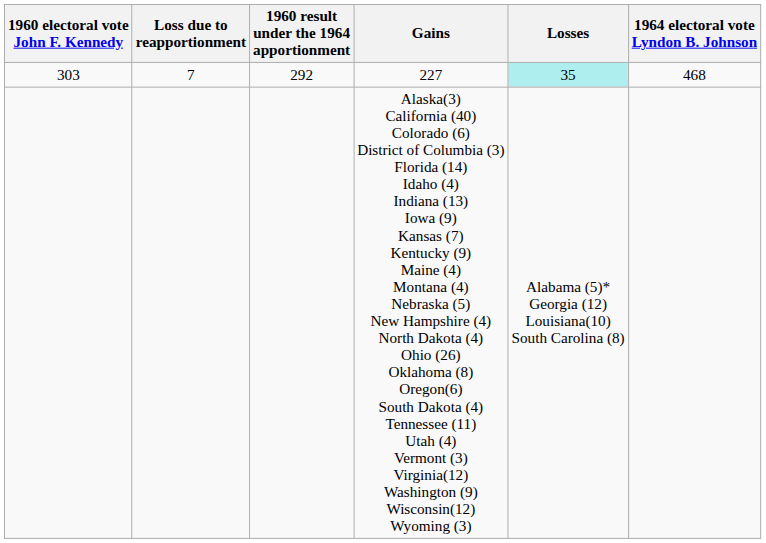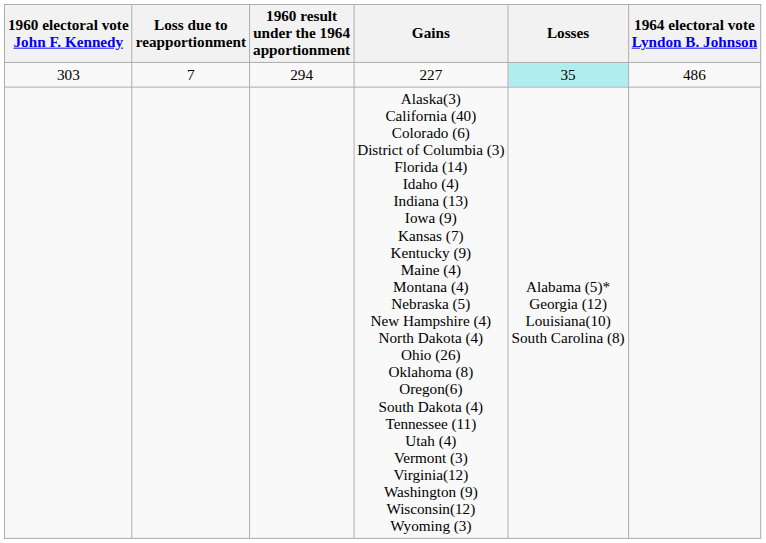 <table class="wikitable" style="text-align:center">
 <tr>
 <th>1960 electoral vote<br><a href='#'>John F. Kennedy</a></th>
 <th>Loss due to<br>reapportionment</th>
 <th>1960 result<br>under the 1964<br>apportionment</th>
 <th>Gains</th>
 <th>Losses</th>
 <th>1964 electoral vote<br><a href='#'>Lyndon B. Johnson</a></th>
 </tr>
 <tr>
 <td>303</td>
 <td> 7</td>
-<td>292</td>
+<td>294</td>
 <td> 227</td>
 <td style="background: paleturquoise;"> 35</td>
-<td>468</td>
+<td>486</td>
 </tr>
 <tr>
 <td></td>
 <td></td>
 <td></td>
 <td>Alaska(3)<br>California (40)<br>Colorado (6) <br>District of Columbia (3)<br>Florida (14)<br>Idaho (4)<br>Indiana (13)<br>Iowa (9)<br>Kansas (7)<br>Kentucky (9)<br>Maine (4)<br>Montana (4)<br>Nebraska (5)<br>New Hampshire (4)<br>North Dakota (4)<br>Ohio (26)<br>Oklahoma (8)<br>Oregon(6)<br>South Dakota (4)<br>Tennessee (11)<br>Utah (4)<br>Vermont (3)<br>Virginia(12)<br>Washington (9)<br>Wisconsin(12)<br>Wyoming (3)</td>
 <td>Alabama (5)*<br>Georgia (12)<br>Louisiana(10)<br>South Carolina (8)</td>
 <td></td>
 </tr>
 </table>
